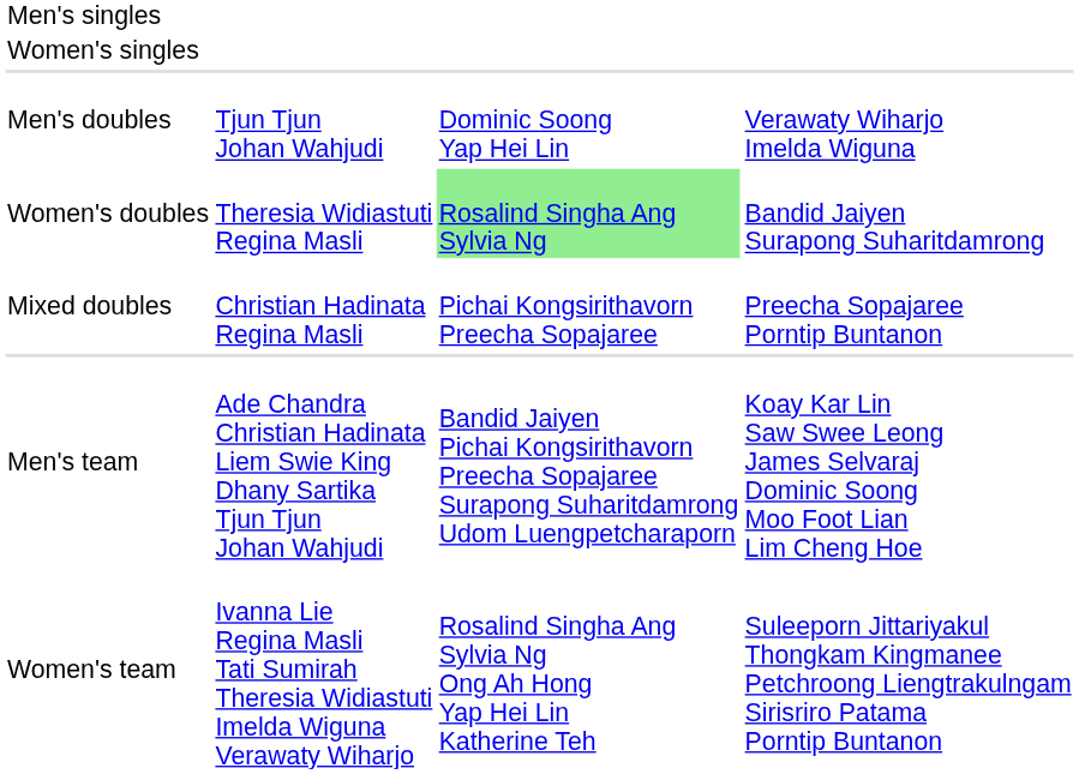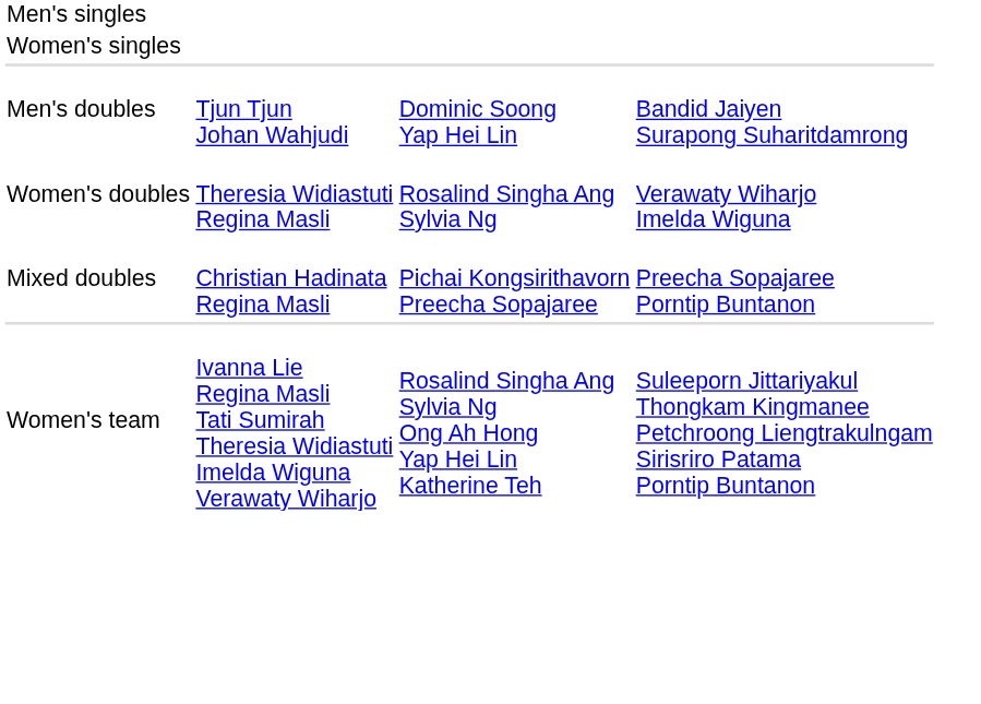 <table>
 <tr>
 <td>Men's singles<br></td>
 <td></td>
 <td></td>
 <td></td>
 </tr>
 <tr>
 <td>Women's singles<br></td>
 <td></td>
 <td></td>
 <td></td>
 </tr>
 <tr bgcolor=#dddddd>
 <td colspan=4></td>
 </tr>
 <tr>
 <td>Men's doubles<br></td>
 <td><br><a href='#'>Tjun Tjun</a><br><a href='#'>Johan Wahjudi</a></td>
 <td><br><a href='#'>Dominic Soong</a><br><a href='#'>Yap Hei Lin</a></td>
-<td><br><a href='#'>Verawaty Wiharjo</a><br><a href='#'>Imelda Wiguna</a></td>
+<td><br><a href='#'>Bandid Jaiyen</a><br><a href='#'>Surapong Suharitdamrong</a></td>
 </tr>
 <tr>
 <td>Women's doubles<br></td>
 <td><br><a href='#'>Theresia Widiastuti</a><br><a href='#'>Regina Masli</a></td>
-<td style="background: lightgreen;"><br><a href='#'>Rosalind Singha Ang</a><br><a href='#'>Sylvia Ng</a></td>
-<td><br><a href='#'>Bandid Jaiyen</a><br><a href='#'>Surapong Suharitdamrong</a></td>
+<td><br><a href='#'>Rosalind Singha Ang</a><br><a href='#'>Sylvia Ng</a></td>
+<td><br><a href='#'>Verawaty Wiharjo</a><br><a href='#'>Imelda Wiguna</a></td>
 </tr>
 <tr>
 <td>Mixed doubles<br></td>
 <td><br><a href='#'>Christian Hadinata</a><br><a href='#'>Regina Masli</a></td>
 <td><br><a href='#'>Pichai Kongsirithavorn</a><br><a href='#'>Preecha Sopajaree</a></td>
 <td><br><a href='#'>Preecha Sopajaree</a><br><a href='#'>Porntip Buntanon</a></td>
 </tr>
 <tr bgcolor=#dddddd>
 <td colspan=4></td>
 </tr>
 <tr>
-<td>Men's team<br></td>
-<td><br><a href='#'>Ade Chandra</a><br><a href='#'>Christian Hadinata</a><br><a href='#'>Liem Swie King</a><br><a href='#'>Dhany Sartika</a><br><a href='#'>Tjun Tjun</a><br><a href='#'>Johan Wahjudi</a></td>
-<td><br><a href='#'>Bandid Jaiyen</a><br><a href='#'>Pichai Kongsirithavorn</a><br><a href='#'>Preecha Sopajaree</a><br><a href='#'>Surapong Suharitdamrong</a><br><a href='#'>Udom Luengpetcharaporn</a></td>
-<td><br><a href='#'>Koay Kar Lin</a><br><a href='#'>Saw Swee Leong</a><br><a href='#'>James Selvaraj</a><br><a href='#'>Dominic Soong</a><br><a href='#'>Moo Foot Lian</a><br><a href='#'>Lim Cheng Hoe</a></td>
-</tr>
-<tr>
 <td>Women's team<br></td>
 <td><br><a href='#'>Ivanna Lie</a><br><a href='#'>Regina Masli</a><br><a href='#'>Tati Sumirah</a><br><a href='#'>Theresia Widiastuti</a><br><a href='#'>Imelda Wiguna</a><br><a href='#'>Verawaty Wiharjo</a></td>
 <td><br><a href='#'>Rosalind Singha Ang</a><br><a href='#'>Sylvia Ng</a><br><a href='#'>Ong Ah Hong</a><br><a href='#'>Yap Hei Lin</a><br><a href='#'>Katherine Teh</a></td>
 <td><br><a href='#'>Suleeporn Jittariyakul</a><br><a href='#'>Thongkam Kingmanee</a><br><a href='#'>Petchroong Liengtrakulngam</a><br><a href='#'>Sirisriro Patama</a><br><a href='#'>Porntip Buntanon</a></td>
 </tr>
 </table>
